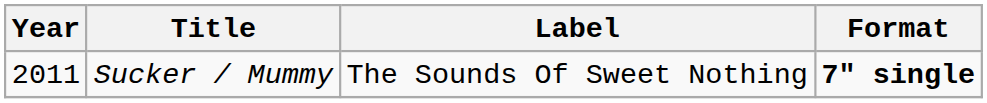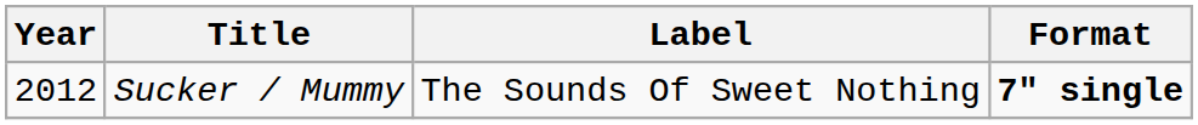 <table class="wikitable">
 <tr>
 <th>Year</th>
 <th>Title</th>
 <th>Label</th>
 <th>Format</th>
 </tr>
 <tr>
-<td>2011</td>
+<td>2012</td>
 <td><em>Sucker / Mummy</em></td>
 <td>The Sounds Of Sweet Nothing</td>
 <td><strong>7" single</strong></td>
 </tr>
 <tr>
 </tr>
 </table>
